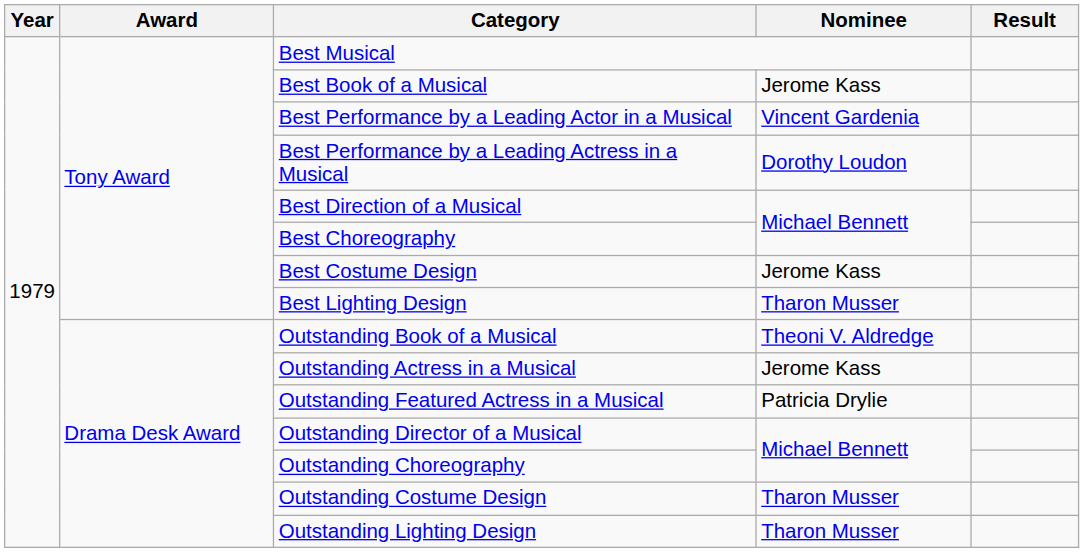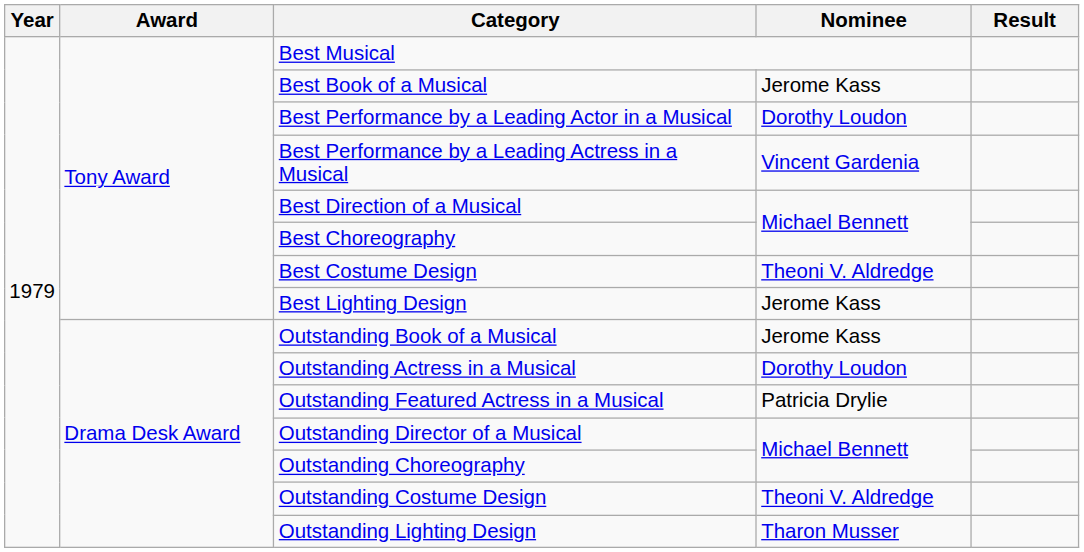 <table class="wikitable" width="95%">
 <tr>
 <th width="5%">Year</th>
 <th width="20%">Award</th>
 <th width="45%">Category</th>
 <th width="20%">Nominee</th>
 <th width="10%">Result</th>
 </tr>
 <tr>
 <td rowspan="15" align="center">1979</td>
 <td rowspan="8"><a href='#'>Tony Award</a></td>
 <td colspan="2"><a href='#'>Best Musical</a></td>
 <td></td>
 </tr>
 <tr>
 <td><a href='#'>Best Book of a Musical</a></td>
 <td>Jerome Kass</td>
 <td></td>
 </tr>
 <tr>
 <td><a href='#'>Best Performance by a Leading Actor in a Musical</a></td>
-<td><a href='#'>Vincent Gardenia</a></td>
+<td><a href='#'>Dorothy Loudon</a></td>
 <td></td>
 </tr>
 <tr>
 <td><a href='#'>Best Performance by a Leading Actress in a Musical</a></td>
-<td><a href='#'>Dorothy Loudon</a></td>
+<td><a href='#'>Vincent Gardenia</a></td>
 <td></td>
 </tr>
 <tr>
 <td><a href='#'>Best Direction of a Musical</a></td>
 <td rowspan="2"><a href='#'>Michael Bennett</a></td>
 <td></td>
 </tr>
 <tr>
 <td><a href='#'>Best Choreography</a></td>
 <td></td>
 </tr>
 <tr>
 <td><a href='#'>Best Costume Design</a></td>
-<td>Jerome Kass</td>
+<td><a href='#'>Theoni V. Aldredge</a></td>
 <td></td>
 </tr>
 <tr>
 <td><a href='#'>Best Lighting Design</a></td>
-<td><a href='#'>Tharon Musser</a></td>
+<td>Jerome Kass</td>
 <td></td>
 </tr>
 <tr>
 <td rowspan="7"><a href='#'>Drama Desk Award</a></td>
 <td><a href='#'>Outstanding Book of a Musical</a></td>
-<td><a href='#'>Theoni V. Aldredge</a></td>
+<td>Jerome Kass</td>
 <td></td>
 </tr>
 <tr>
 <td><a href='#'>Outstanding Actress in a Musical</a></td>
-<td>Jerome Kass</td>
+<td><a href='#'>Dorothy Loudon</a></td>
 <td></td>
 </tr>
 <tr>
 <td><a href='#'>Outstanding Featured Actress in a Musical</a></td>
 <td>Patricia Drylie</td>
 <td></td>
 </tr>
 <tr>
 <td><a href='#'>Outstanding Director of a Musical</a></td>
 <td rowspan="2"><a href='#'>Michael Bennett</a></td>
 <td></td>
 </tr>
 <tr>
 <td><a href='#'>Outstanding Choreography</a></td>
 <td></td>
 </tr>
 <tr>
 <td><a href='#'>Outstanding Costume Design</a></td>
-<td><a href='#'>Tharon Musser</a></td>
+<td><a href='#'>Theoni V. Aldredge</a></td>
 <td></td>
 </tr>
 <tr>
 <td><a href='#'>Outstanding Lighting Design</a></td>
 <td><a href='#'>Tharon Musser</a></td>
 <td></td>
 </tr>
 </table>
